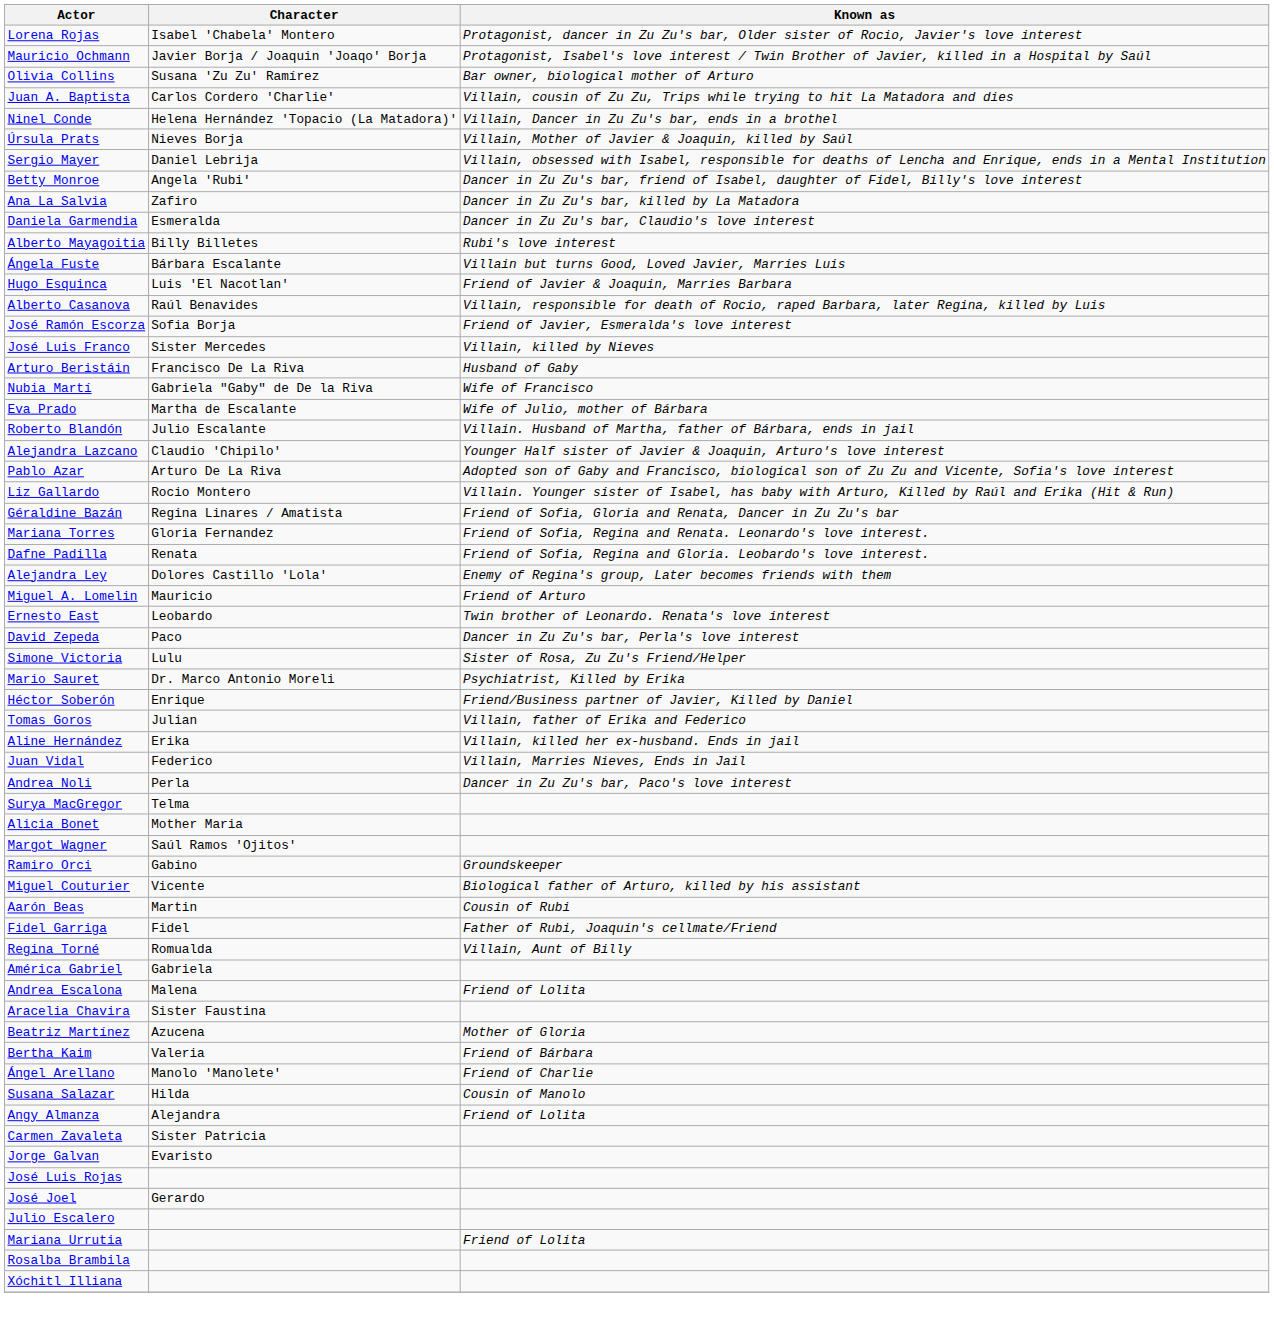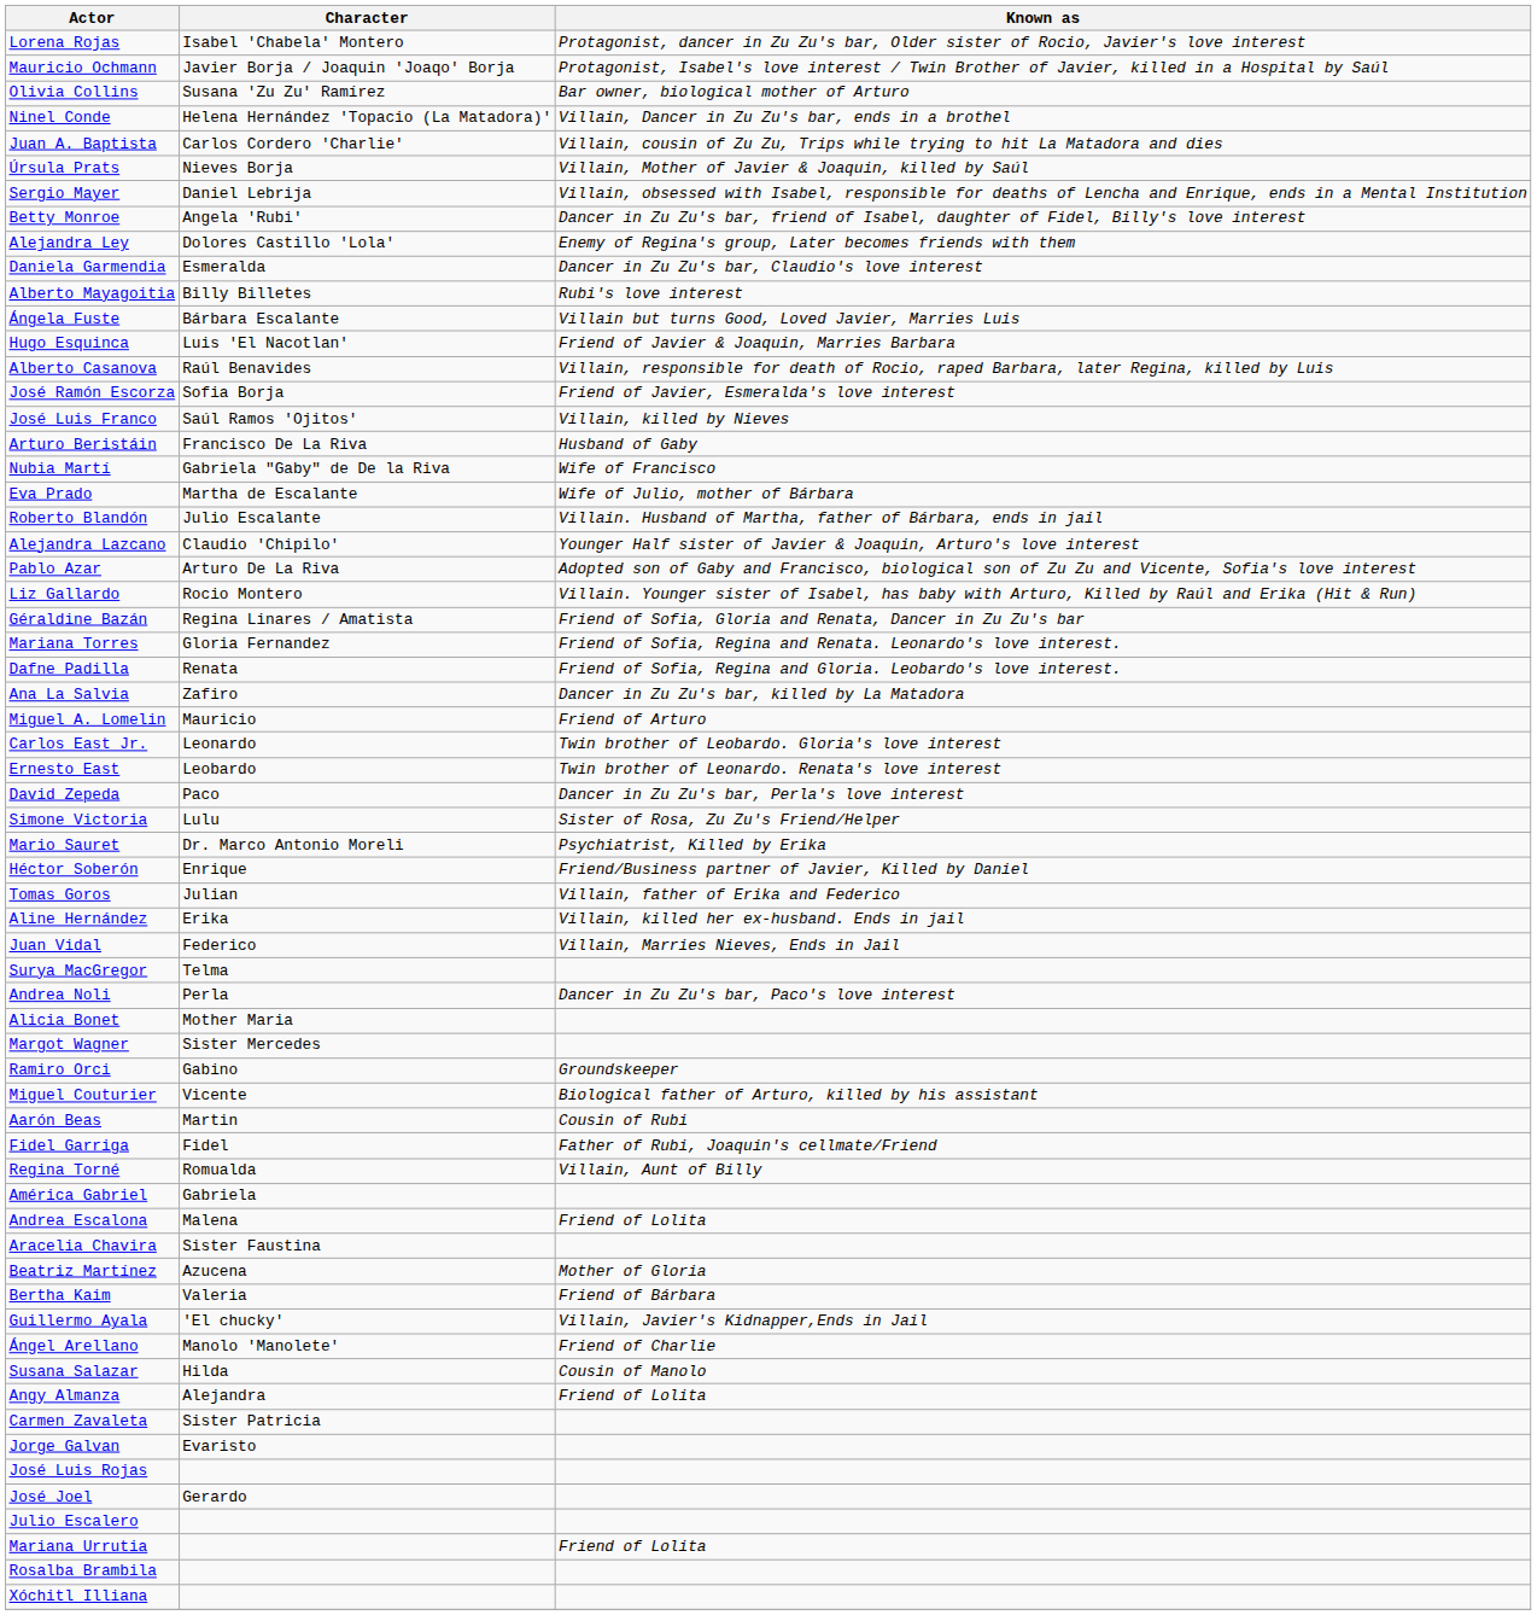 <table class="wikitable">
 <tr>
 <th>Actor</th>
 <th>Character</th>
 <th>Known as</th>
 </tr>
 <tr>
 <td><a href='#'>Lorena Rojas</a></td>
 <td>Isabel 'Chabela' Montero</td>
 <td><em>Protagonist, dancer in Zu Zu's bar, Older sister of Rocio, Javier's love interest</em></td>
 </tr>
 <tr>
 <td><a href='#'>Mauricio Ochmann</a></td>
 <td>Javier Borja / Joaquin 'Joaqo' Borja</td>
 <td><em>Protagonist, Isabel's love interest / Twin Brother of Javier, killed in a Hospital by Saúl</em></td>
 </tr>
 <tr>
 <td><a href='#'>Olivia Collins</a></td>
 <td>Susana 'Zu Zu' Ramírez</td>
 <td><em>Bar owner, biological mother of Arturo</em></td>
 </tr>
 <tr>
+<td><a href='#'>Ninel Conde</a></td>
+<td>Helena Hernández 'Topacio (La Matadora)'</td>
+<td><em>Villain, Dancer in Zu Zu's bar, ends in a brothel</em></td>
+</tr>
+<tr>
 <td><a href='#'>Juan A. Baptista</a></td>
 <td>Carlos Cordero 'Charlie'</td>
 <td><em>Villain, cousin of Zu Zu, Trips while trying to hit La Matadora and dies</em></td>
-</tr>
-<tr>
-<td><a href='#'>Ninel Conde</a></td>
-<td>Helena Hernández 'Topacio (La Matadora)'</td>
-<td><em>Villain, Dancer in Zu Zu's bar, ends in a brothel</em></td>
 </tr>
 <tr>
 <td><a href='#'>Úrsula Prats</a></td>
 <td>Nieves Borja</td>
 <td><em>Villain, Mother of Javier & Joaquin, killed by Saúl</em></td>
 </tr>
 <tr>
 <td><a href='#'>Sergio Mayer</a></td>
 <td>Daniel Lebrija</td>
 <td><em>Villain, obsessed with Isabel, responsible for deaths of Lencha and Enrique, ends in a Mental Institution</em></td>
 </tr>
 <tr>
 <td><a href='#'>Betty Monroe</a></td>
 <td>Angela 'Rubi'</td>
 <td><em>Dancer in Zu Zu's bar, friend of Isabel, daughter of Fidel, Billy's love interest</em></td>
 </tr>
 <tr>
-<td><a href='#'>Ana La Salvia</a></td>
-<td>Zafiro</td>
-<td><em>Dancer in Zu Zu's bar, killed by La Matadora</em></td>
+<td><a href='#'>Alejandra Ley</a></td>
+<td>Dolores Castillo 'Lola'</td>
+<td><em>Enemy of Regina's group, Later becomes friends with them</em></td>
 </tr>
 <tr>
 <td><a href='#'>Daniela Garmendia</a></td>
 <td>Esmeralda</td>
 <td><em>Dancer in Zu Zu's bar, Claudio's love interest</em></td>
 </tr>
 <tr>
 <td><a href='#'>Alberto Mayagoitia</a></td>
 <td>Billy Billetes</td>
 <td><em>Rubi's love interest</em></td>
 </tr>
 <tr>
 <td><a href='#'>Ángela Fuste</a></td>
 <td>Bárbara Escalante</td>
 <td><em>Villain but turns Good, Loved Javier, Marries Luis</em></td>
 </tr>
 <tr>
 <td><a href='#'>Hugo Esquinca</a></td>
 <td>Luis 'El Nacotlan'</td>
 <td><em>Friend of Javier & Joaquin, Marries Barbara</em></td>
 </tr>
 <tr>
 <td><a href='#'>Alberto Casanova</a></td>
 <td>Raúl Benavides</td>
 <td><em>Villain, responsible for death of Rocio, raped Barbara, later Regina, killed by Luis</em></td>
 </tr>
 <tr>
 <td><a href='#'>José Ramón Escorza</a></td>
 <td>Sofia Borja</td>
 <td><em>Friend of Javier, Esmeralda's love interest</em></td>
 </tr>
 <tr>
 <td><a href='#'>José Luis Franco</a></td>
-<td>Sister Mercedes</td>
+<td>Saúl Ramos 'Ojitos'</td>
 <td><em>Villain, killed by Nieves</em></td>
 </tr>
 <tr>
 <td><a href='#'>Arturo Beristáin</a></td>
 <td>Francisco De La Riva</td>
 <td><em>Husband of Gaby</em></td>
 </tr>
 <tr>
 <td><a href='#'>Nubia Martí</a></td>
 <td>Gabriela "Gaby" de De la Riva</td>
 <td><em>Wife of Francisco</em></td>
 </tr>
 <tr>
 <td><a href='#'>Eva Prado</a></td>
 <td>Martha de Escalante</td>
 <td><em>Wife of Julio, mother of Bárbara</em></td>
 </tr>
 <tr>
 <td><a href='#'>Roberto Blandón</a></td>
 <td>Julio Escalante</td>
 <td><em>Villain. Husband of Martha, father of Bárbara, ends in jail</em></td>
 </tr>
 <tr>
 <td><a href='#'>Alejandra Lazcano</a></td>
 <td>Claudio 'Chipilo'</td>
 <td><em>Younger Half sister of Javier & Joaquin, Arturo's love interest</em></td>
 </tr>
 <tr>
 <td><a href='#'>Pablo Azar</a></td>
 <td>Arturo De La Riva</td>
 <td><em>Adopted son of Gaby and Francisco, biological son of Zu Zu and Vicente, Sofia's love interest</em></td>
 </tr>
 <tr>
 <td><a href='#'>Liz Gallardo</a></td>
 <td>Rocio Montero</td>
 <td><em>Villain. Younger sister of Isabel, has baby with Arturo, Killed by Raúl and Erika (Hit & Run)</em></td>
 </tr>
 <tr>
 <td><a href='#'>Géraldine Bazán</a></td>
 <td>Regina Linares / Amatista</td>
 <td><em>Friend of Sofia, Gloria and Renata, Dancer in Zu Zu's bar</em></td>
 </tr>
 <tr>
 <td><a href='#'>Mariana Torres</a></td>
 <td>Gloria Fernandez</td>
 <td><em>Friend of Sofia, Regina and Renata. Leonardo's love interest.</em></td>
 </tr>
 <tr>
 <td><a href='#'>Dafne Padilla</a></td>
 <td>Renata</td>
 <td><em>Friend of Sofia, Regina and Gloria. Leobardo's love interest.</em></td>
 </tr>
 <tr>
-<td><a href='#'>Alejandra Ley</a></td>
-<td>Dolores Castillo 'Lola'</td>
-<td><em>Enemy of Regina's group, Later becomes friends with them</em></td>
+<td><a href='#'>Ana La Salvia</a></td>
+<td>Zafiro</td>
+<td><em>Dancer in Zu Zu's bar, killed by La Matadora</em></td>
 </tr>
 <tr>
 <td><a href='#'>Miguel A. Lomelin</a></td>
 <td>Mauricio</td>
 <td><em>Friend of Arturo</em></td>
+</tr>
+<tr>
+<td><a href='#'>Carlos East Jr.</a></td>
+<td>Leonardo</td>
+<td><em>Twin brother of Leobardo. Gloria's love interest</em></td>
 </tr>
 <tr>
 <td><a href='#'>Ernesto East</a></td>
 <td>Leobardo</td>
 <td><em>Twin brother of Leonardo. Renata's love interest</em></td>
 </tr>
 <tr>
 <td><a href='#'>David Zepeda</a></td>
 <td>Paco</td>
 <td><em>Dancer in Zu Zu's bar, Perla's love interest</em></td>
 </tr>
 <tr>
 <td><a href='#'>Simone Victoria</a></td>
 <td>Lulu</td>
 <td><em>Sister of Rosa, Zu Zu's Friend/Helper</em></td>
 </tr>
 <tr>
 <td><a href='#'>Mario Sauret</a></td>
 <td>Dr. Marco Antonio Moreli</td>
 <td><em>Psychiatrist, Killed by Erika</em></td>
 </tr>
 <tr>
 <td><a href='#'>Héctor Soberón</a></td>
 <td>Enrique</td>
 <td><em>Friend/Business partner of Javier, Killed by Daniel</em></td>
 </tr>
 <tr>
 <td><a href='#'>Tomas Goros</a></td>
 <td>Julian</td>
 <td><em>Villain, father of Erika and Federico</em></td>
 </tr>
 <tr>
 <td><a href='#'>Aline Hernández</a></td>
 <td>Erika</td>
 <td><em>Villain, killed her ex-husband. Ends in jail</em></td>
 </tr>
 <tr>
 <td><a href='#'>Juan Vidal</a></td>
 <td>Federico</td>
 <td><em>Villain, Marries Nieves, Ends in Jail</em></td>
 </tr>
 <tr>
+<td><a href='#'>Surya MacGregor</a></td>
+<td>Telma</td>
+<td></td>
+</tr>
+<tr>
 <td><a href='#'>Andrea Noli</a></td>
 <td>Perla</td>
 <td><em>Dancer in Zu Zu's bar, Paco's love interest</em></td>
-</tr>
-<tr>
-<td><a href='#'>Surya MacGregor</a></td>
-<td>Telma</td>
-<td></td>
 </tr>
 <tr>
 <td><a href='#'>Alicia Bonet</a></td>
 <td>Mother Maria</td>
 <td></td>
 </tr>
 <tr>
 <td><a href='#'>Margot Wagner</a></td>
-<td>Saúl Ramos 'Ojitos'</td>
+<td>Sister Mercedes</td>
 <td></td>
 </tr>
 <tr>
 <td><a href='#'>Ramiro Orci</a></td>
 <td>Gabino</td>
 <td><em>Groundskeeper</em></td>
 </tr>
 <tr>
 <td><a href='#'>Miguel Couturier</a></td>
 <td>Vicente</td>
 <td><em>Biological father of Arturo, killed by his assistant</em></td>
 </tr>
 <tr>
 <td><a href='#'>Aarón Beas</a></td>
 <td>Martin</td>
 <td><em>Cousin of Rubi</em></td>
 </tr>
 <tr>
 <td><a href='#'>Fidel Garriga</a></td>
 <td>Fidel</td>
 <td><em>Father of Rubi, Joaquin's cellmate/Friend</em></td>
 </tr>
 <tr>
 <td><a href='#'>Regina Torné</a></td>
 <td>Romualda</td>
 <td><em>Villain, Aunt of Billy</em></td>
 </tr>
 <tr>
 <td><a href='#'>América Gabriel</a></td>
 <td>Gabriela</td>
 <td></td>
 </tr>
 <tr>
 <td><a href='#'>Andrea Escalona</a></td>
 <td>Malena</td>
 <td><em>Friend of Lolita</em></td>
 </tr>
 <tr>
 <td><a href='#'>Aracelia Chavira</a></td>
 <td>Sister Faustina</td>
 <td></td>
 </tr>
 <tr>
 <td><a href='#'>Beatriz Martínez</a></td>
 <td>Azucena</td>
 <td><em>Mother of Gloria</em></td>
 </tr>
 <tr>
 <td><a href='#'>Bertha Kaim</a></td>
 <td>Valeria</td>
 <td><em>Friend of Bárbara</em></td>
+</tr>
+<tr>
+<td><a href='#'>Guillermo Ayala</a></td>
+<td>'El chucky'</td>
+<td><em>Villain, Javier's Kidnapper,Ends in Jail</em></td>
 </tr>
 <tr>
 <td><a href='#'>Ángel Arellano</a></td>
 <td>Manolo 'Manolete'</td>
 <td><em>Friend of Charlie</em></td>
 </tr>
 <tr>
 <td><a href='#'>Susana Salazar</a></td>
 <td>Hilda</td>
 <td><em>Cousin of Manolo</em></td>
 </tr>
 <tr>
 <td><a href='#'>Angy Almanza</a></td>
 <td>Alejandra</td>
 <td><em>Friend of Lolita</em></td>
 </tr>
 <tr>
 <td><a href='#'>Carmen Zavaleta</a></td>
 <td>Sister Patricia</td>
 <td></td>
 </tr>
 <tr>
 <td><a href='#'>Jorge Galvan</a></td>
 <td>Evaristo</td>
 <td></td>
 </tr>
 <tr>
 <td><a href='#'>José Luis Rojas</a></td>
 <td></td>
 <td></td>
 </tr>
 <tr>
 <td><a href='#'>José Joel</a></td>
 <td>Gerardo</td>
 <td></td>
 </tr>
 <tr>
 <td><a href='#'>Julio Escalero</a></td>
 <td></td>
 <td></td>
 </tr>
 <tr>
 <td><a href='#'>Mariana Urrutia</a></td>
 <td></td>
 <td><em>Friend of Lolita</em></td>
 </tr>
 <tr>
 <td><a href='#'>Rosalba Brambila</a></td>
 <td></td>
 <td></td>
 </tr>
 <tr>
 <td><a href='#'>Xóchitl Illiana</a></td>
 <td></td>
 <td></td>
 </tr>
 <tr>
 </tr>
 </table>
